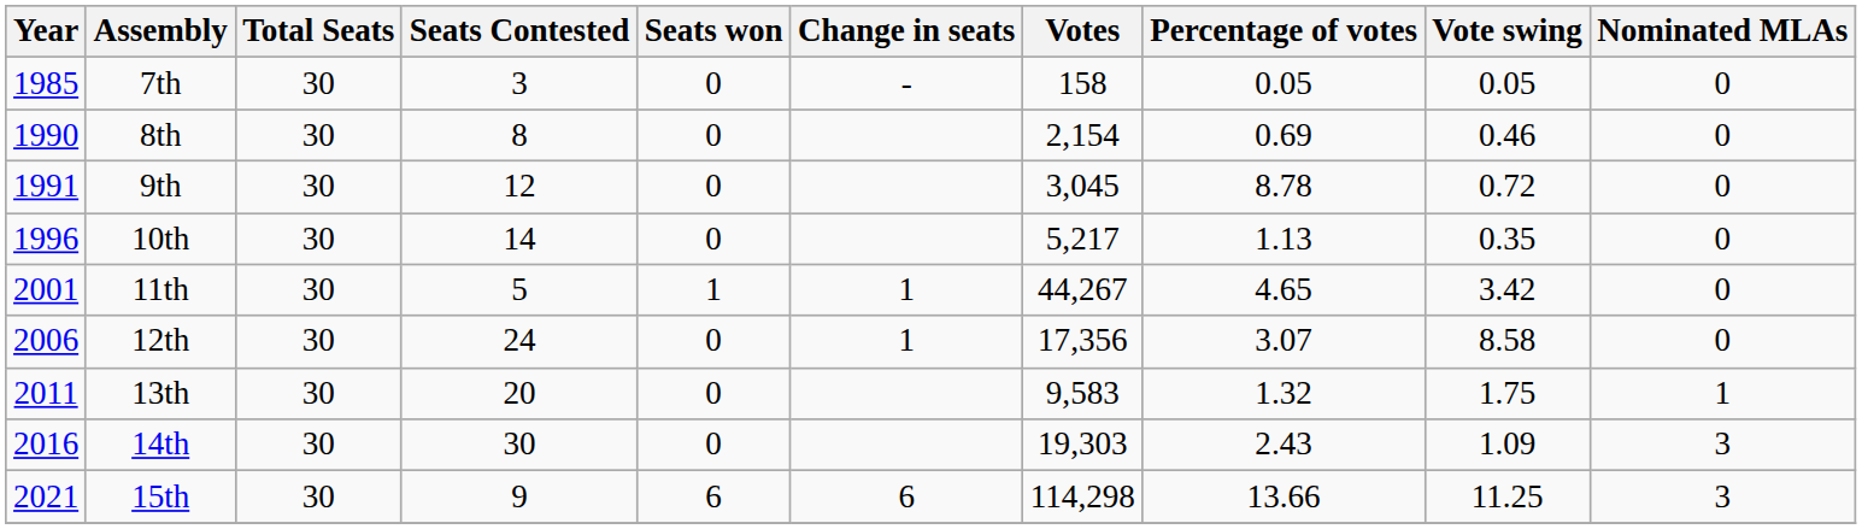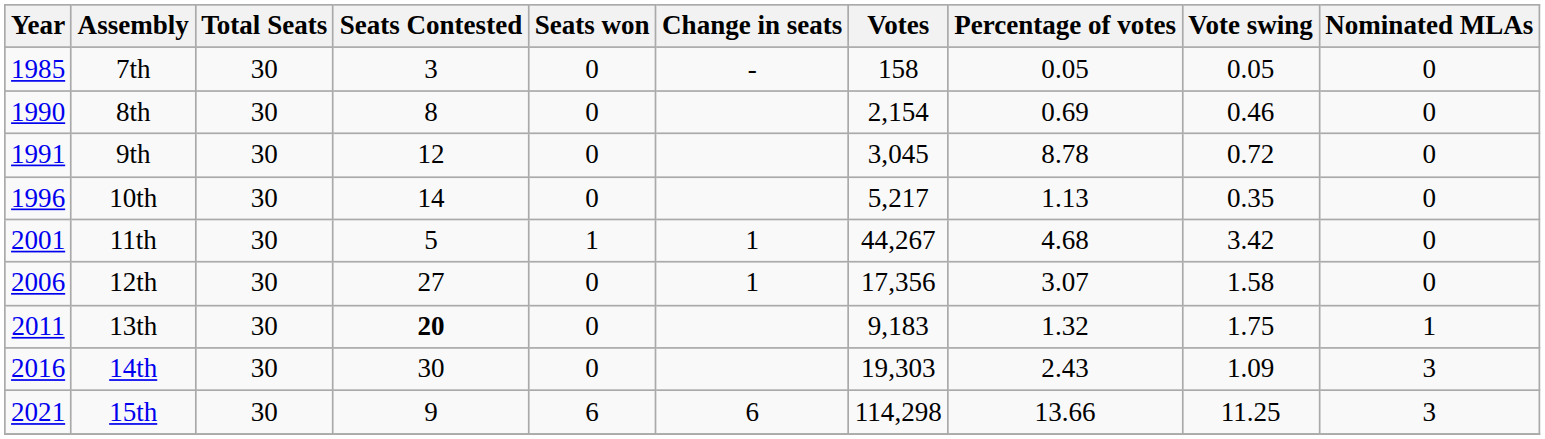 <table class="wikitable sortable" style="text-align:center">
 <tr>
 <th>Year</th>
 <th>Assembly</th>
 <th>Total Seats</th>
 <th>Seats Contested</th>
 <th>Seats won</th>
 <th>Change in seats</th>
 <th>Votes</th>
 <th>Percentage of votes</th>
 <th>Vote swing</th>
 <th>Nominated MLAs</th>
 </tr>
 <tr>
 <td><a href='#'>1985</a></td>
 <td>7th</td>
 <td>30</td>
 <td>3</td>
 <td>0</td>
 <td>-</td>
 <td>158</td>
 <td>0.05</td>
 <td>0.05</td>
 <td>0</td>
 </tr>
 <tr>
 <td><a href='#'>1990</a></td>
 <td>8th</td>
 <td>30</td>
 <td>8</td>
 <td>0</td>
 <td></td>
 <td>2,154</td>
 <td>0.69</td>
 <td>0.46</td>
 <td>0</td>
 </tr>
 <tr>
 <td><a href='#'>1991</a></td>
 <td>9th</td>
 <td>30</td>
 <td>12</td>
 <td>0</td>
 <td></td>
 <td>3,045</td>
 <td>8.78</td>
 <td>0.72</td>
 <td>0</td>
 </tr>
 <tr>
 <td><a href='#'>1996</a></td>
 <td>10th</td>
 <td>30</td>
 <td>14</td>
 <td>0</td>
 <td></td>
 <td>5,217</td>
 <td>1.13</td>
 <td>0.35</td>
 <td>0</td>
 </tr>
 <tr>
 <td><a href='#'>2001</a></td>
 <td>11th</td>
 <td>30</td>
 <td>5</td>
 <td>1</td>
 <td>1</td>
 <td>44,267</td>
-<td>4.65</td>
+<td>4.68</td>
 <td>3.42</td>
 <td>0</td>
 </tr>
 <tr>
 <td><a href='#'>2006</a></td>
 <td>12th</td>
 <td>30</td>
-<td>24</td>
+<td>27</td>
 <td>0</td>
 <td>1</td>
 <td>17,356</td>
 <td>3.07</td>
-<td>8.58</td>
+<td>1.58</td>
 <td>0</td>
 </tr>
 <tr>
 <td><a href='#'>2011</a></td>
 <td>13th</td>
 <td>30</td>
-<td>20</td>
+<td><strong>20</strong></td>
 <td>0</td>
 <td></td>
-<td>9,583</td>
+<td>9,183</td>
 <td>1.32</td>
 <td>1.75</td>
 <td>1</td>
 </tr>
 <tr>
 <td><a href='#'>2016</a></td>
 <td><a href='#'>14th</a></td>
 <td>30</td>
 <td>30</td>
 <td>0</td>
 <td></td>
 <td>19,303</td>
 <td>2.43</td>
 <td>1.09</td>
 <td>3</td>
 </tr>
 <tr>
 <td><a href='#'>2021</a></td>
 <td><a href='#'>15th</a></td>
 <td>30</td>
 <td>9</td>
 <td>6</td>
 <td>6</td>
 <td>114,298</td>
 <td>13.66</td>
 <td>11.25</td>
 <td>3</td>
 </tr>
 <tr>
 </tr>
 </table>
